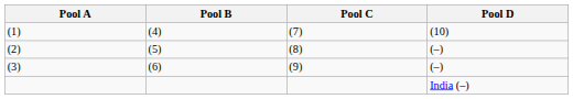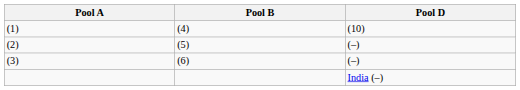 <table class="wikitable" width=800>
 <tr>
 <th width=25%>Pool A</th>
 <th width=25%>Pool B</th>
-<th width=25%>Pool C</th>
 <th width=25%>Pool D</th>
 </tr>
 <tr>
 <td> (1)</td>
 <td> (4)</td>
-<td> (7)</td>
 <td> (10)</td>
 </tr>
 <tr>
 <td> (2)</td>
 <td> (5)</td>
-<td> (8)</td>
 <td> (–)</td>
 </tr>
 <tr>
 <td> (3)</td>
 <td> (6)</td>
-<td> (9)</td>
 <td> (–)</td>
 </tr>
 <tr>
 <td></td>
 <td></td>
-<td></td>
 <td> <a href='#'>India</a> (–)</td>
 </tr>
 </table>
